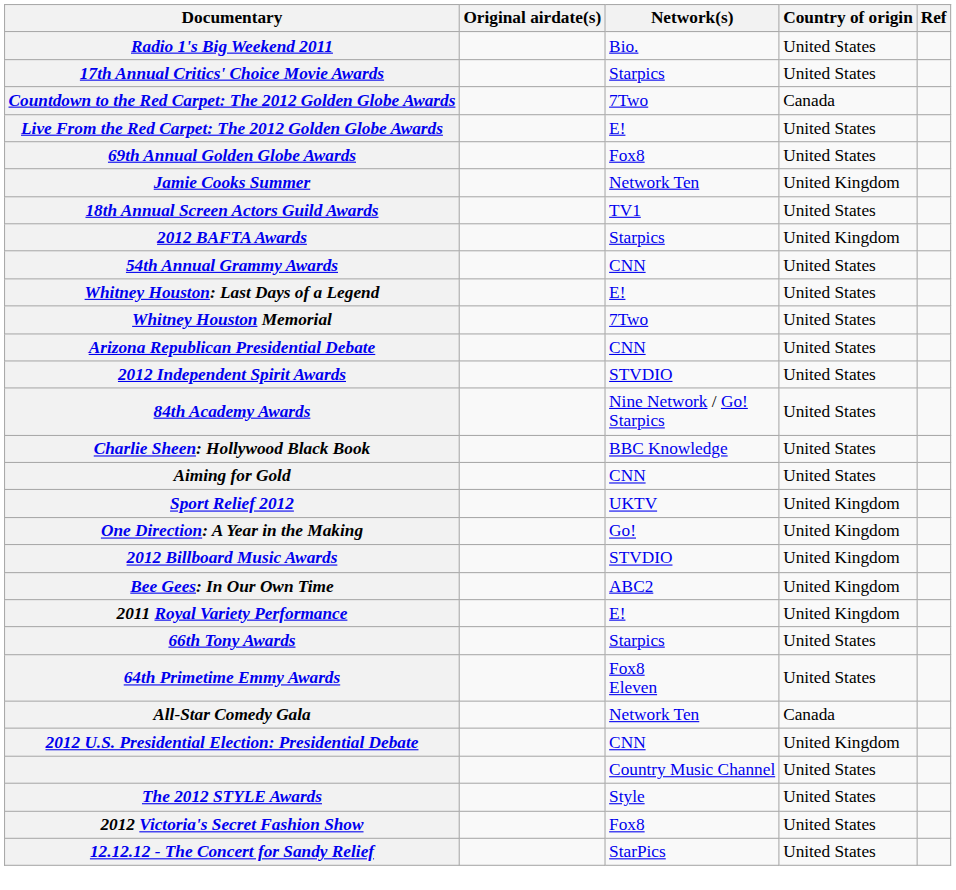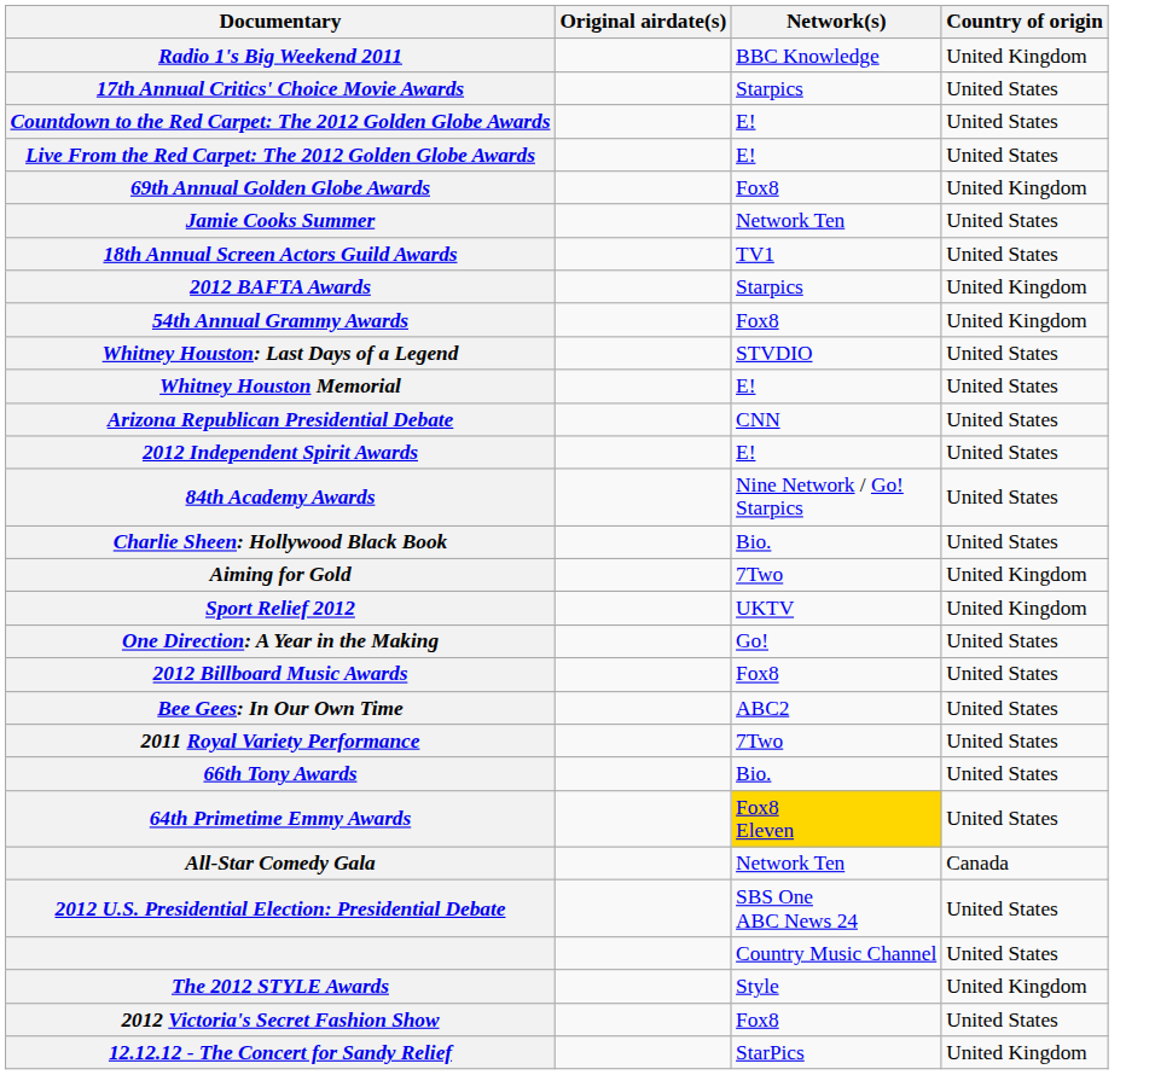 <table class="wikitable plainrowheaders sortable">
 <tr>
 <th scope="col">Documentary</th>
 <th scope="col">Original airdate(s)</th>
 <th scope="col">Network(s)</th>
 <th scope="col">Country of origin</th>
-<th scope="col" class="unsortable">Ref</th>
 </tr>
 <tr>
 <th scope="row"><em><a href='#'>Radio 1's Big Weekend 2011</a></em></th>
 <td align=center></td>
-<td><a href='#'>Bio.</a></td>
-<td>United States</td>
-<td align=center></td>
+<td><a href='#'>BBC Knowledge</a></td>
+<td>United Kingdom</td>
 </tr>
 <tr>
 <th scope="row"><em><a href='#'>17th Annual Critics' Choice Movie Awards</a></em></th>
 <td align=center></td>
 <td><a href='#'>Starpics</a></td>
 <td>United States</td>
-<td align=center></td>
 </tr>
 <tr>
 <th scope="row"><em><a href='#'>Countdown to the Red Carpet: The 2012 Golden Globe Awards</a></em></th>
 <td align=center></td>
-<td><a href='#'>7Two</a></td>
-<td>Canada</td>
-<td align=center></td>
+<td><a href='#'>E!</a></td>
+<td>United States</td>
 </tr>
 <tr>
 <th scope="row"><em><a href='#'>Live From the Red Carpet: The 2012 Golden Globe Awards</a></em></th>
 <td align=center></td>
 <td><a href='#'>E!</a></td>
 <td>United States</td>
-<td align=center></td>
 </tr>
 <tr>
 <th scope="row"><em><a href='#'>69th Annual Golden Globe Awards</a></em></th>
 <td align=center></td>
 <td><a href='#'>Fox8</a></td>
-<td>United States</td>
-<td align=center></td>
+<td>United Kingdom</td>
 </tr>
 <tr>
 <th scope="row"><em><a href='#'>Jamie Cooks Summer</a></em></th>
 <td align=center></td>
 <td><a href='#'>Network Ten</a></td>
-<td>United Kingdom</td>
-<td align=center></td>
+<td>United States</td>
 </tr>
 <tr>
 <th scope="row"><em><a href='#'>18th Annual Screen Actors Guild Awards</a></em></th>
 <td align=center></td>
 <td><a href='#'>TV1</a></td>
 <td>United States</td>
-<td align=center></td>
 </tr>
 <tr>
 <th scope="row"><em><a href='#'>2012 BAFTA Awards</a></em></th>
 <td align=center></td>
 <td><a href='#'>Starpics</a></td>
 <td>United Kingdom</td>
-<td align=center></td>
 </tr>
 <tr>
 <th scope="row"><em><a href='#'>54th Annual Grammy Awards</a></em></th>
 <td align=center></td>
-<td><a href='#'>CNN</a></td>
-<td>United States</td>
-<td align=center></td>
+<td><a href='#'>Fox8</a></td>
+<td>United Kingdom</td>
 </tr>
 <tr>
 <th scope="row"><em><a href='#'>Whitney Houston</a>: Last Days of a Legend</em></th>
 <td align=center></td>
-<td><a href='#'>E!</a></td>
+<td><a href='#'>STVDIO</a></td>
 <td>United States</td>
-<td align=center></td>
 </tr>
 <tr>
 <th scope="row"><em><a href='#'>Whitney Houston</a> Memorial</em></th>
 <td align=center></td>
-<td><a href='#'>7Two</a></td>
+<td><a href='#'>E!</a></td>
 <td>United States</td>
-<td align=center></td>
 </tr>
 <tr>
 <th scope="row"><em><a href='#'>Arizona Republican Presidential Debate</a></em></th>
 <td align=center></td>
 <td><a href='#'>CNN</a></td>
 <td>United States</td>
-<td align=center></td>
 </tr>
 <tr>
 <th scope="row"><em><a href='#'>2012 Independent Spirit Awards</a></em></th>
 <td align=center></td>
-<td><a href='#'>STVDIO</a></td>
+<td><a href='#'>E!</a></td>
 <td>United States</td>
-<td align=center></td>
 </tr>
 <tr>
 <th scope="row"><em><a href='#'>84th Academy Awards</a></em></th>
 <td align=center></td>
 <td><a href='#'>Nine Network</a> / <a href='#'>Go!</a><br><a href='#'>Starpics</a></td>
 <td>United States</td>
-<td align=center></td>
 </tr>
 <tr>
 <th scope="row"><em><a href='#'>Charlie Sheen</a>: Hollywood Black Book</em></th>
 <td align=center></td>
-<td><a href='#'>BBC Knowledge</a></td>
+<td><a href='#'>Bio.</a></td>
 <td>United States</td>
-<td align=center></td>
 </tr>
 <tr>
 <th scope="row"><em>Aiming for Gold</em></th>
 <td align=center></td>
-<td><a href='#'>CNN</a></td>
-<td>United States</td>
-<td align=center></td>
+<td><a href='#'>7Two</a></td>
+<td>United Kingdom</td>
 </tr>
 <tr>
 <th scope="row"><em><a href='#'>Sport Relief 2012</a></em></th>
 <td align=center></td>
 <td><a href='#'>UKTV</a></td>
 <td>United Kingdom</td>
-<td align=center></td>
 </tr>
 <tr>
 <th scope="row"><em><a href='#'>One Direction</a>: A Year in the Making</em></th>
 <td align=center></td>
 <td><a href='#'>Go!</a></td>
-<td>United Kingdom</td>
-<td align=center></td>
+<td>United States</td>
 </tr>
 <tr>
 <th scope="row"><em><a href='#'>2012 Billboard Music Awards</a></em></th>
 <td align=center></td>
-<td><a href='#'>STVDIO</a></td>
-<td>United Kingdom</td>
-<td align=center></td>
+<td><a href='#'>Fox8</a></td>
+<td>United States</td>
 </tr>
 <tr>
 <th scope="row"><em><a href='#'>Bee Gees</a>: In Our Own Time</em></th>
 <td align=center></td>
 <td><a href='#'>ABC2</a></td>
-<td>United Kingdom</td>
-<td align=center></td>
+<td>United States</td>
 </tr>
 <tr>
 <th scope="row"><em>2011 <a href='#'>Royal Variety Performance</a></em></th>
 <td align=center></td>
-<td><a href='#'>E!</a></td>
-<td>United Kingdom</td>
-<td align=center></td>
+<td><a href='#'>7Two</a></td>
+<td>United States</td>
 </tr>
 <tr>
 <th scope="row"><em><a href='#'>66th Tony Awards</a></em></th>
 <td align=center></td>
-<td><a href='#'>Starpics</a></td>
+<td><a href='#'>Bio.</a></td>
 <td>United States</td>
-<td align=center></td>
 </tr>
 <tr>
 <th scope="row"><em><a href='#'>64th Primetime Emmy Awards</a></em></th>
 <td align=center></td>
-<td><a href='#'>Fox8</a><br><a href='#'>Eleven</a></td>
+<td style="background: gold;"><a href='#'>Fox8</a><br><a href='#'>Eleven</a></td>
 <td>United States</td>
-<td align=center></td>
 </tr>
 <tr>
 <th scope="row"><em> All-Star Comedy Gala</em></th>
 <td align=center></td>
 <td><a href='#'>Network Ten</a></td>
 <td>Canada</td>
-<td align=center></td>
 </tr>
 <tr>
 <th scope="row"><em><a href='#'>2012 U.S. Presidential Election: Presidential Debate</a></em></th>
 <td align=center></td>
-<td><a href='#'>CNN</a></td>
-<td>United Kingdom</td>
-<td align=center></td>
+<td><a href='#'>SBS One</a><br><a href='#'>ABC News 24</a></td>
+<td>United States</td>
 </tr>
 <tr>
 <th scope="row"><em></em></th>
 <td align=center></td>
 <td><a href='#'>Country Music Channel</a></td>
 <td>United States</td>
-<td align=center></td>
 </tr>
 <tr>
 <th scope="row"><em><a href='#'>The 2012 STYLE Awards</a></em></th>
 <td align=center></td>
 <td><a href='#'>Style</a></td>
-<td>United States</td>
-<td align=center></td>
+<td>United Kingdom</td>
 </tr>
 <tr>
 <th scope="row"><em>2012 <a href='#'>Victoria's Secret Fashion Show</a></em></th>
 <td align=center></td>
 <td><a href='#'>Fox8</a></td>
 <td>United States</td>
-<td align=center></td>
 </tr>
 <tr>
 <th scope="row"><em><a href='#'>12.12.12 - The Concert for Sandy Relief</a></em></th>
 <td align=center></td>
 <td><a href='#'>StarPics</a></td>
-<td>United States</td>
-<td align=center></td>
+<td>United Kingdom</td>
 </tr>
 </table>
